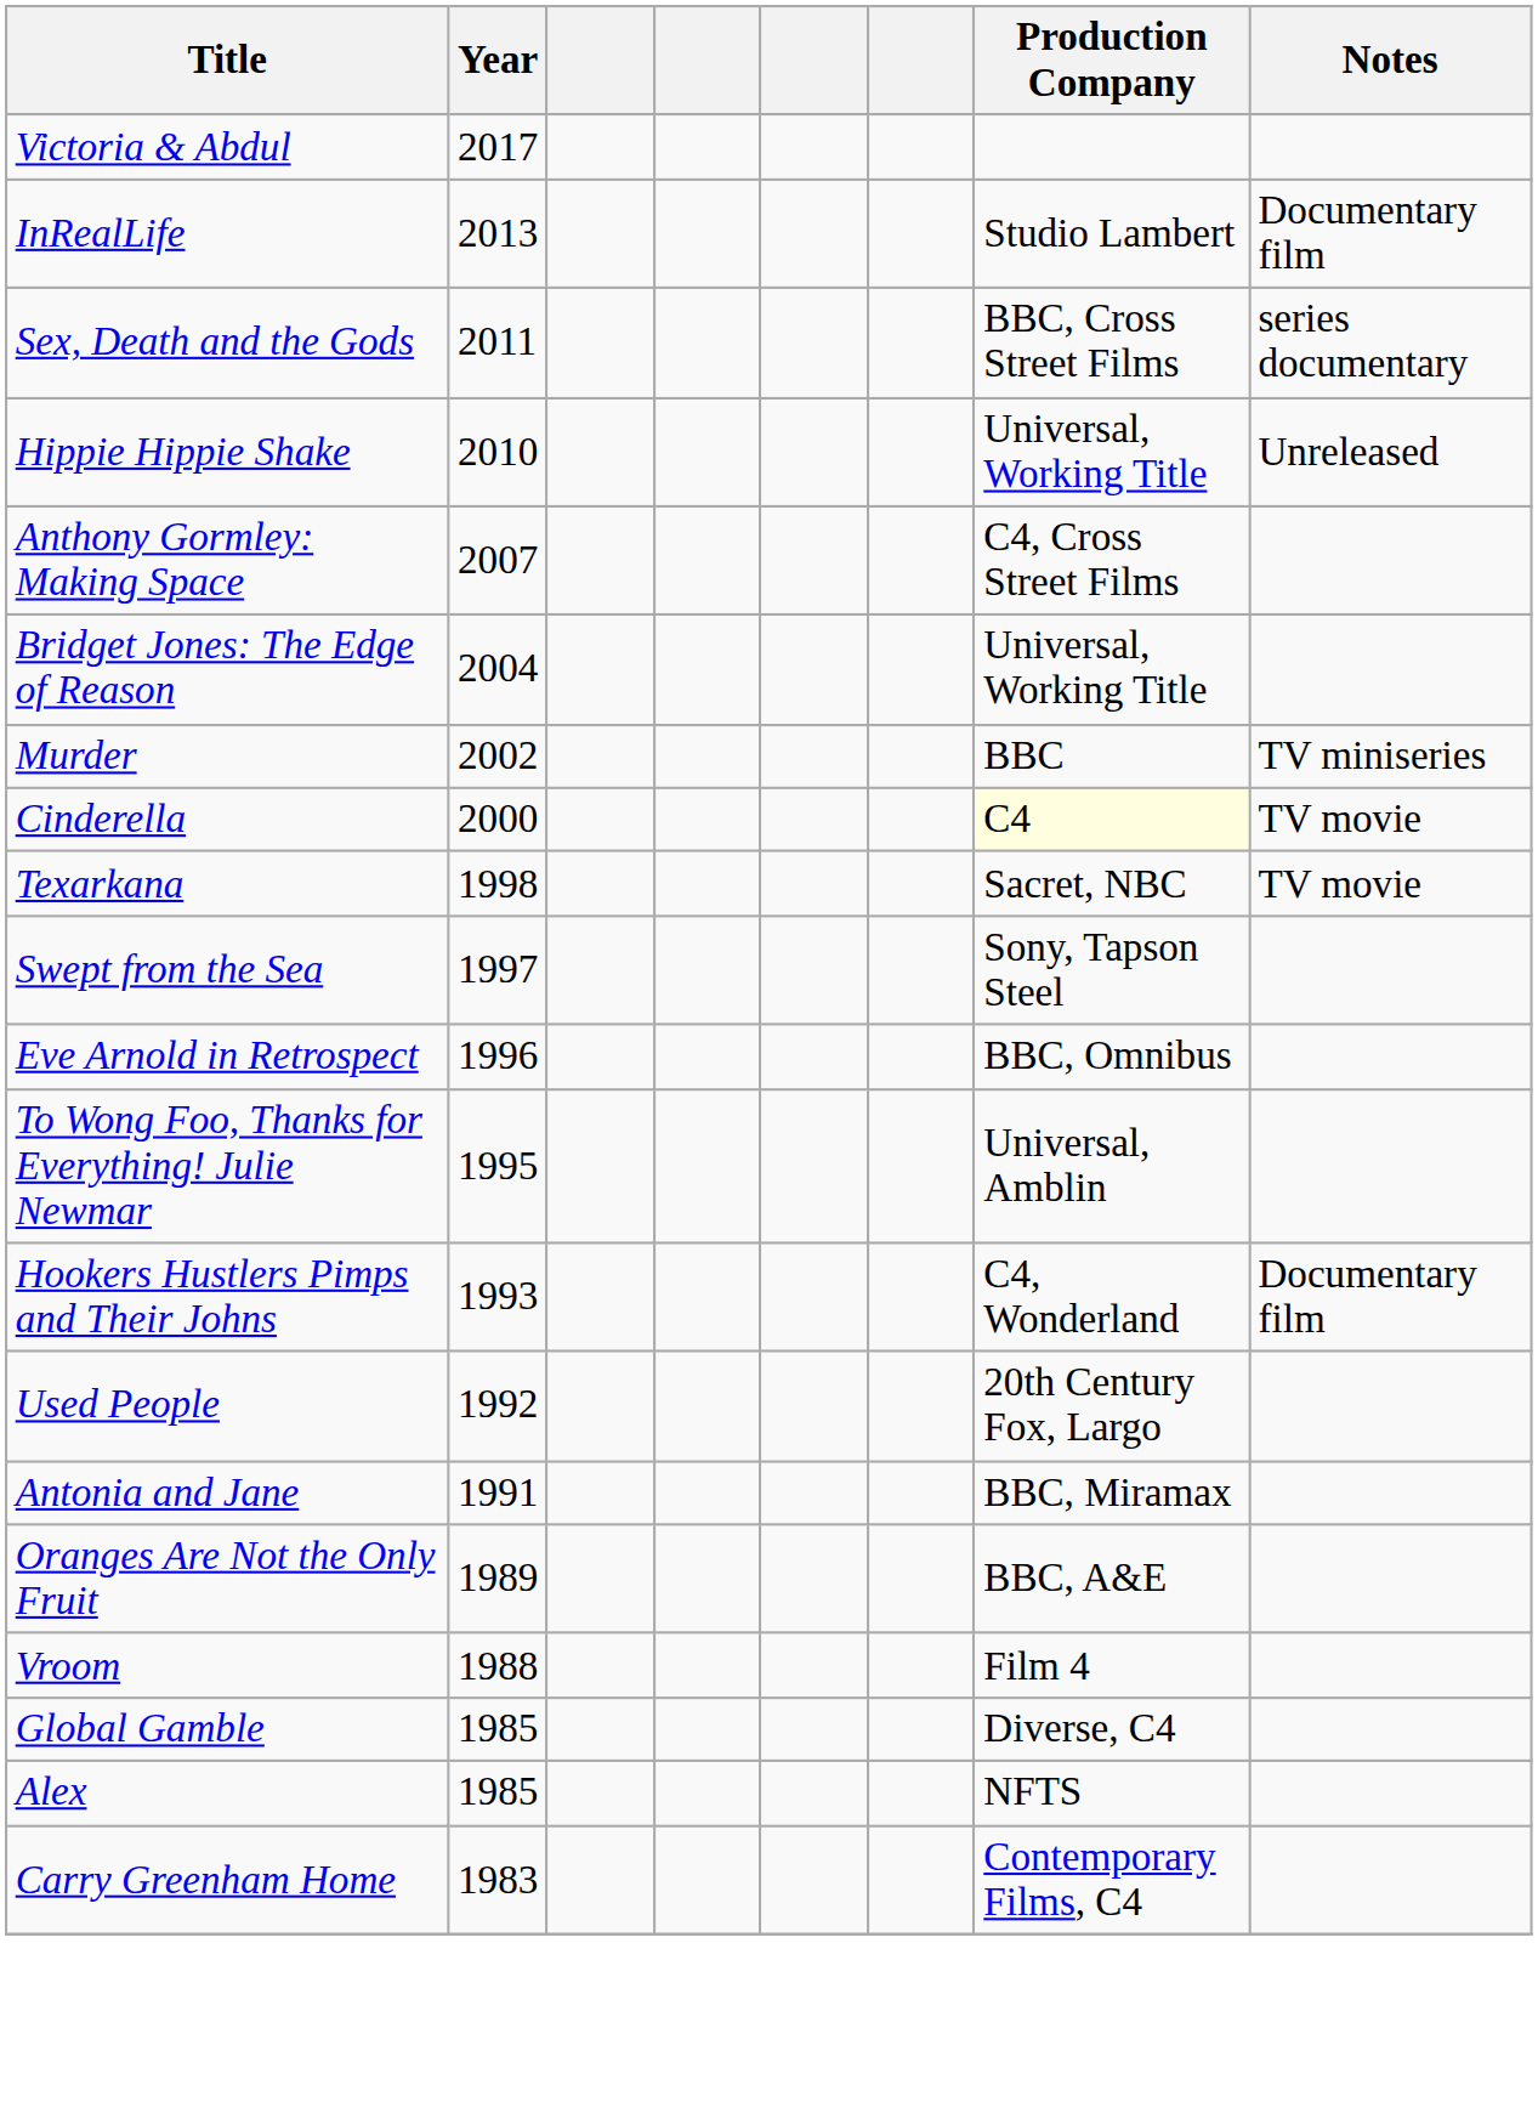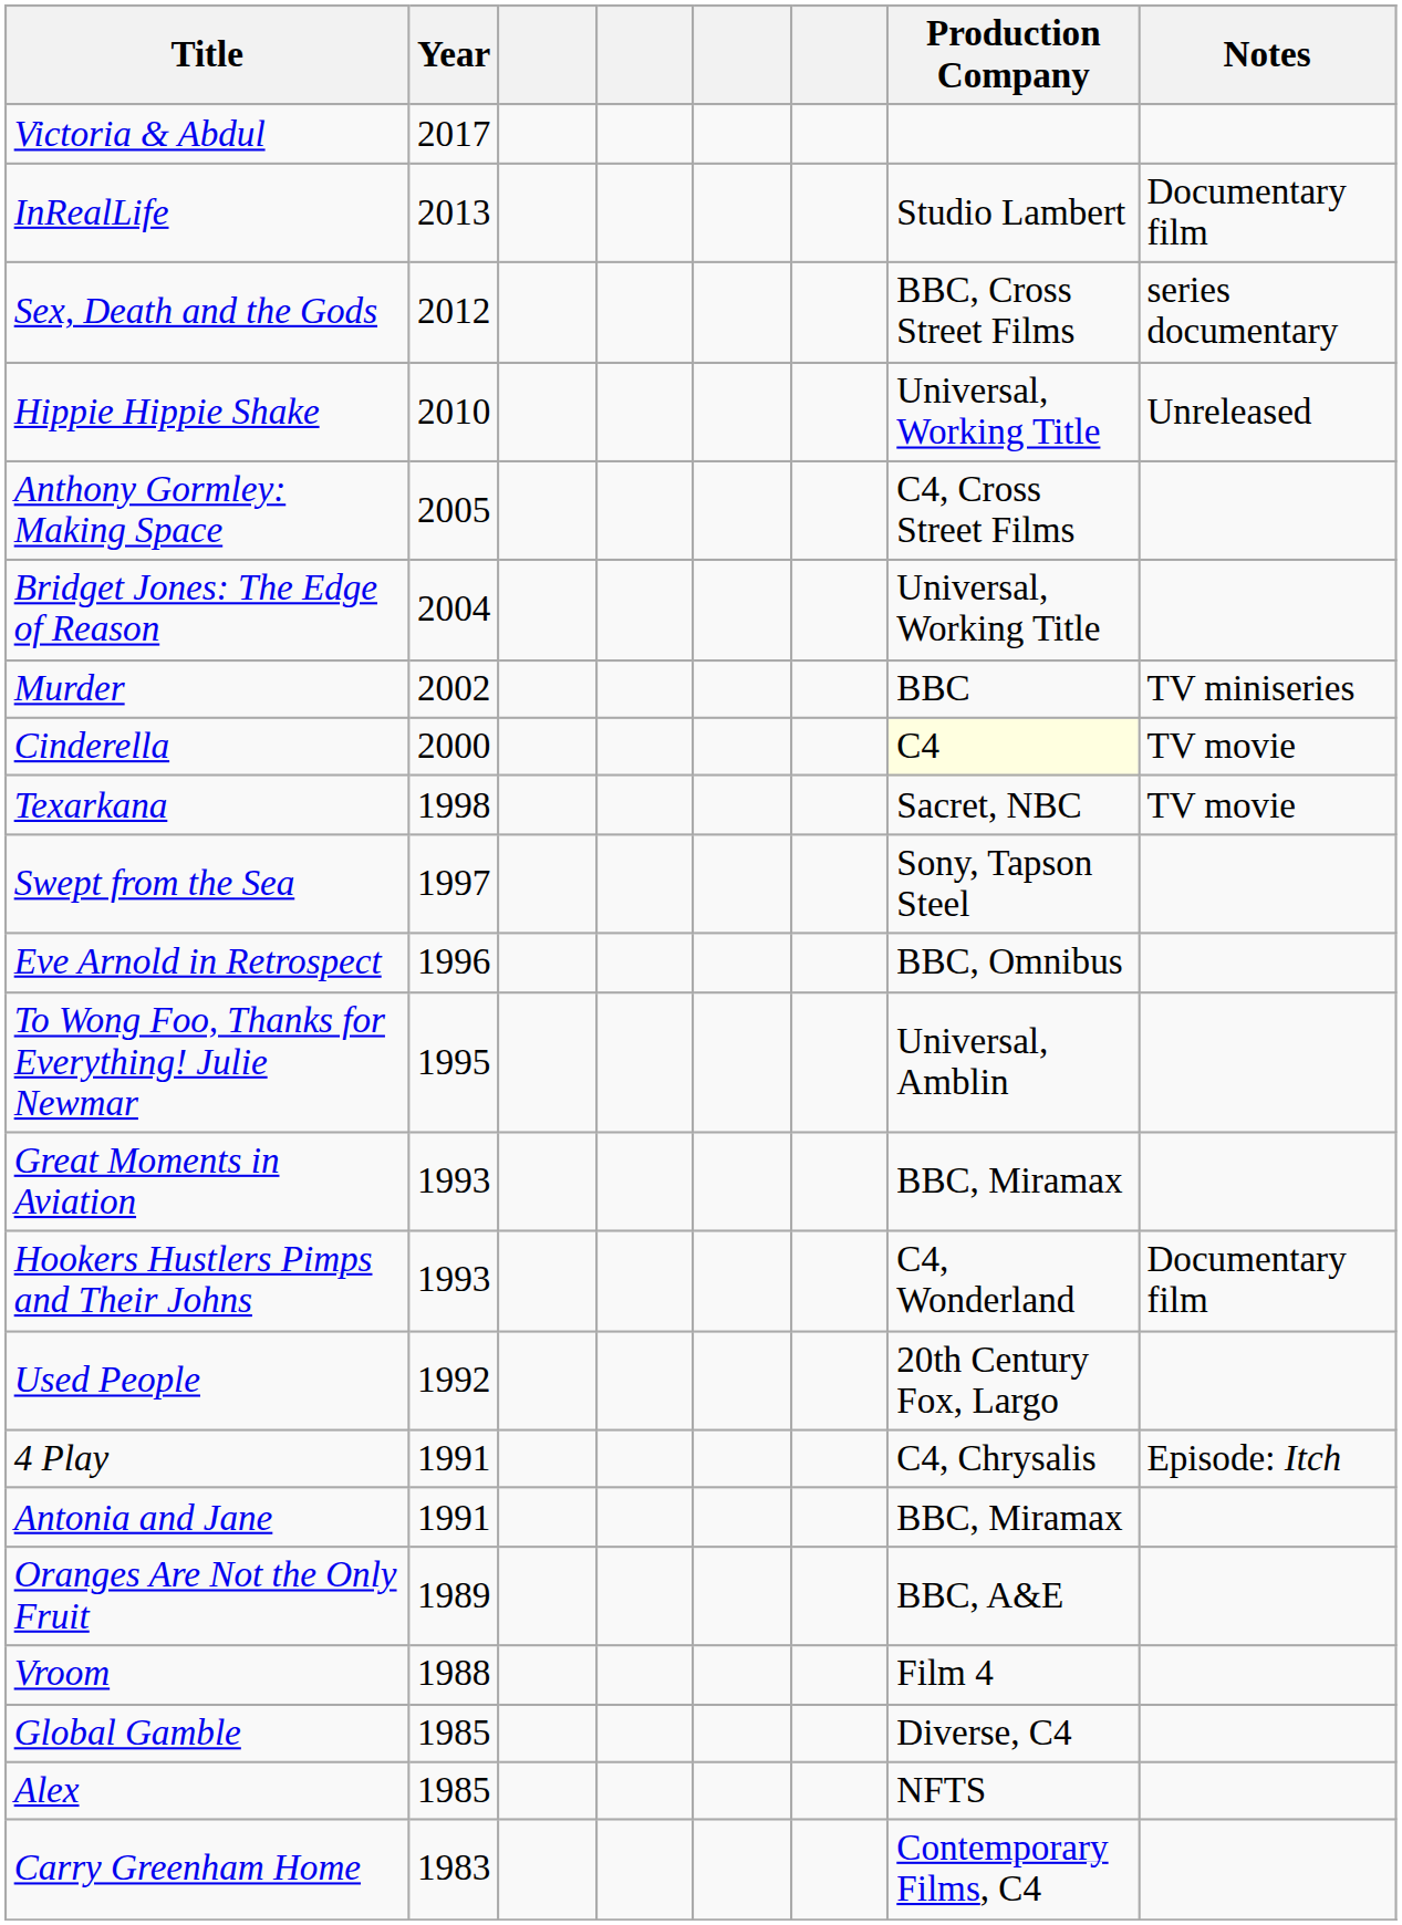 <table class="wikitable">
 <tr>
 <th style="width:29%;" scope="col" class="unsortable">Title</th>
 <th style="width:6%;"  scope="col" class="unsortable">Year</th>
 <th style="width:7%;"  scope="col"></th>
 <th style="width:7%;"  scope="col"></th>
 <th style="width:7%;"  scope="col"></th>
 <th style="width:7%;"  scope="col"></th>
 <th style="width:18%;" scope="col">Production Company</th>
 <th>Notes</th>
 </tr>
 <tr>
 <td><em><a href='#'>Victoria & Abdul</a></em></td>
 <td>2017</td>
 <td></td>
 <td></td>
 <td></td>
 <td></td>
 <td></td>
 <td></td>
 </tr>
 <tr>
 <td><em><a href='#'>InRealLife</a></em></td>
 <td>2013</td>
 <td></td>
 <td></td>
 <td></td>
 <td></td>
 <td>Studio Lambert</td>
 <td>Documentary film</td>
 </tr>
 <tr>
 <td><em><a href='#'>Sex, Death and the Gods</a></em></td>
-<td>2011</td>
+<td>2012</td>
 <td></td>
 <td></td>
 <td></td>
 <td></td>
 <td>BBC, Cross Street Films</td>
 <td>series documentary</td>
 </tr>
 <tr>
 <td><em><a href='#'>Hippie Hippie Shake</a></em></td>
 <td>2010</td>
 <td></td>
 <td></td>
 <td></td>
 <td></td>
 <td>Universal, <a href='#'>Working Title</a></td>
 <td>Unreleased </td>
 </tr>
 <tr>
 <td><em><a href='#'>Anthony Gormley: Making Space</a></em></td>
-<td>2007</td>
+<td>2005</td>
 <td></td>
 <td></td>
 <td></td>
 <td></td>
 <td>C4, Cross Street Films</td>
 <td></td>
 </tr>
 <tr>
 <td><em><a href='#'>Bridget Jones: The Edge of Reason</a></em></td>
 <td>2004</td>
 <td></td>
 <td></td>
 <td></td>
 <td></td>
 <td>Universal, Working Title</td>
 <td></td>
 </tr>
 <tr>
 <td><em><a href='#'>Murder</a></em></td>
 <td>2002</td>
 <td></td>
 <td></td>
 <td></td>
 <td></td>
 <td>BBC</td>
 <td>TV miniseries</td>
 </tr>
 <tr>
 <td><em><a href='#'>Cinderella</a></em></td>
 <td>2000</td>
 <td></td>
 <td></td>
 <td></td>
 <td></td>
 <td style="background: lightyellow;">C4</td>
 <td>TV movie </td>
 </tr>
 <tr>
 <td><em><a href='#'>Texarkana</a></em></td>
 <td>1998</td>
 <td></td>
 <td></td>
 <td></td>
 <td></td>
 <td>Sacret, NBC</td>
 <td>TV movie</td>
 </tr>
 <tr>
 <td><em><a href='#'>Swept from the Sea</a></em></td>
 <td>1997</td>
 <td></td>
 <td></td>
 <td></td>
 <td></td>
 <td>Sony, Tapson Steel</td>
 <td></td>
 </tr>
 <tr>
 <td><em><a href='#'>Eve Arnold in Retrospect</a></em></td>
 <td>1996</td>
 <td></td>
 <td></td>
 <td></td>
 <td></td>
 <td>BBC, Omnibus</td>
 <td></td>
 </tr>
 <tr>
 <td><em><a href='#'>To Wong Foo, Thanks for Everything! Julie Newmar</a></em></td>
 <td>1995</td>
 <td></td>
 <td></td>
 <td></td>
 <td></td>
 <td>Universal, Amblin</td>
 <td></td>
 </tr>
 <tr>
+<td><em><a href='#'>Great Moments in Aviation</a></em></td>
+<td>1993</td>
+<td></td>
+<td></td>
+<td></td>
+<td></td>
+<td>BBC, Miramax</td>
+<td></td>
+</tr>
+<tr>
 <td><em><a href='#'>Hookers Hustlers Pimps and Their Johns</a></em></td>
 <td>1993</td>
 <td></td>
 <td></td>
 <td></td>
 <td></td>
 <td>C4, Wonderland</td>
 <td>Documentary film </td>
 </tr>
 <tr>
 <td><em><a href='#'>Used People</a></em></td>
 <td>1992</td>
 <td></td>
 <td></td>
 <td></td>
 <td></td>
 <td>20th Century Fox, Largo</td>
 <td></td>
+</tr>
+<tr>
+<td><em>4 Play</em></td>
+<td>1991</td>
+<td></td>
+<td></td>
+<td></td>
+<td></td>
+<td>C4, Chrysalis</td>
+<td>Episode: <em>Itch</em></td>
 </tr>
 <tr>
 <td><em><a href='#'>Antonia and Jane</a></em></td>
 <td>1991</td>
 <td></td>
 <td></td>
 <td></td>
 <td></td>
 <td>BBC, Miramax</td>
 <td></td>
 </tr>
 <tr>
 <td><em><a href='#'>Oranges Are Not the Only Fruit</a></em></td>
 <td>1989</td>
 <td></td>
 <td></td>
 <td></td>
 <td></td>
 <td>BBC, A&E</td>
 <td></td>
 </tr>
 <tr>
 <td><em><a href='#'>Vroom</a></em></td>
 <td>1988</td>
 <td></td>
 <td></td>
 <td></td>
 <td></td>
 <td>Film 4</td>
 <td></td>
 </tr>
 <tr>
 <td><em><a href='#'>Global Gamble</a></em></td>
 <td>1985</td>
 <td></td>
 <td></td>
 <td></td>
 <td></td>
 <td>Diverse, C4</td>
 <td></td>
 </tr>
 <tr>
 <td><em><a href='#'>Alex</a></em></td>
 <td>1985</td>
 <td></td>
 <td></td>
 <td></td>
 <td></td>
 <td>NFTS</td>
 <td></td>
 </tr>
 <tr>
 <td><em><a href='#'>Carry Greenham Home</a></em></td>
 <td>1983</td>
 <td></td>
 <td></td>
 <td></td>
 <td></td>
 <td><a href='#'>Contemporary Films</a>, C4</td>
 <td></td>
 </tr>
 <tr>
 </tr>
 </table>
